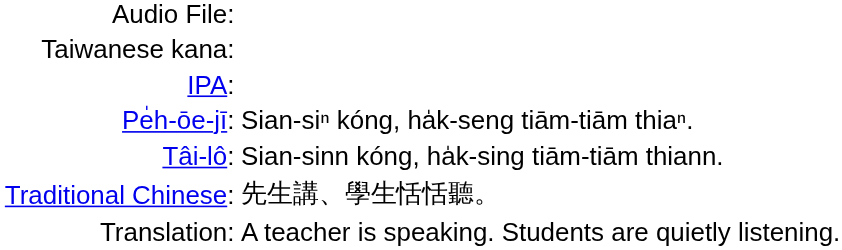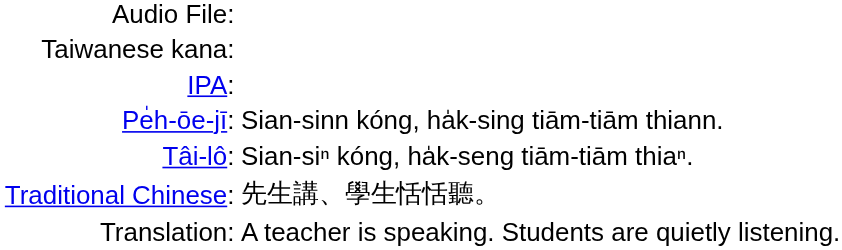 <table>
 <tr>
 <td align=right>Audio File:</td>
 <td></td>
 </tr>
 <tr>
 <td align=right>Taiwanese kana:</td>
 <td> <span></span> <span></span> <span></span></td>
 </tr>
 <tr>
 <td align=right><a href='#'>IPA</a>:</td>
 <td></td>
 </tr>
 <tr>
 <td align=right><a href='#'>Pe̍h-ōe-jī</a>:</td>
-<td>Sian-siⁿ kóng, ha̍k-seng tiām-tiām thiaⁿ.</td>
+<td>Sian-sinn kóng, ha̍k-sing tiām-tiām thiann.</td>
 </tr>
 <tr>
 <td align=right><a href='#'>Tâi-lô</a>:</td>
-<td>Sian-sinn kóng, ha̍k-sing tiām-tiām thiann.</td>
+<td>Sian-siⁿ kóng, ha̍k-seng tiām-tiām thiaⁿ.</td>
 </tr>
 <tr>
 <td align=right><a href='#'>Traditional Chinese</a>:</td>
 <td>先生講、學生恬恬聽。</td>
 </tr>
 <tr>
 <td align=right>Translation:</td>
 <td>A teacher is speaking. Students are quietly listening.</td>
 </tr>
 </table>
